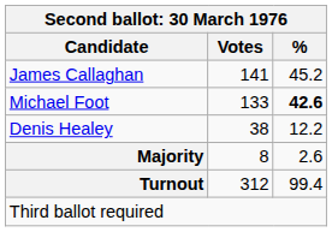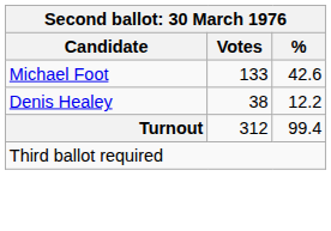 <table class="wikitable" style="font-size:95%;">
 <tr>
 <th colspan="3">Second ballot: 30 March 1976</th>
 </tr>
 <tr>
 <th style="width: 170px">Candidate</th>
 <th style="width: 50px">Votes</th>
 <th style="width: 40px">%</th>
 </tr>
 <tr>
-<td style="width: 170px"><a href='#'>James Callaghan</a></td>
-<td align="right">141</td>
-<td align="right">45.2</td>
-</tr>
-<tr>
 <td style="width: 170px"><a href='#'>Michael Foot</a></td>
 <td align="right">133</td>
-<td align="right"><strong>42.6</strong></td>
+<td align="right">42.6</td>
 </tr>
 <tr>
 <td style="width: 170px"><a href='#'>Denis Healey</a></td>
 <td align="right">38</td>
 <td align="right">12.2</td>
-</tr>
-<tr>
-<th style="text-align:right">Majority</th>
-<td align="right">8</td>
-<td align="right">2.6</td>
 </tr>
 <tr>
 <th style="text-align:right">Turnout</th>
 <td align="right">312</td>
 <td align="right">99.4</td>
 </tr>
 <tr>
 <td colspan="3">Third ballot required</td>
 </tr>
 </table>
